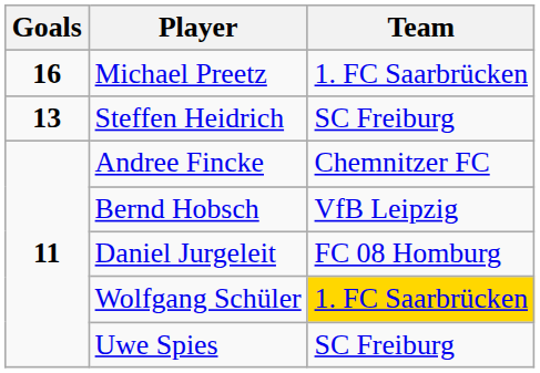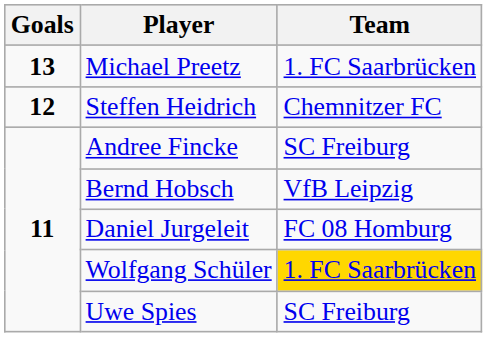 <table class="wikitable">
 <tr>
 <th>Goals</th>
 <th>Player</th>
 <th>Team</th>
 </tr>
 <tr>
-<td rowspan="1" align=center><strong>16</strong></td>
+<td rowspan="1" align=center><strong>13</strong></td>
 <td> <a href='#'>Michael Preetz</a></td>
 <td><a href='#'>1. FC Saarbrücken</a></td>
 </tr>
 <tr>
-<td rowspan="1" align=center><strong>13</strong></td>
+<td rowspan="1" align=center><strong>12</strong></td>
 <td> <a href='#'>Steffen Heidrich</a></td>
-<td><a href='#'>SC Freiburg</a></td>
+<td><a href='#'>Chemnitzer FC</a></td>
 </tr>
 <tr>
 <td rowspan="5" align=center><strong>11</strong></td>
 <td> <a href='#'>Andree Fincke</a></td>
-<td><a href='#'>Chemnitzer FC</a></td>
+<td><a href='#'>SC Freiburg</a></td>
 </tr>
 <tr>
 <td> <a href='#'>Bernd Hobsch</a></td>
 <td><a href='#'>VfB Leipzig</a></td>
 </tr>
 <tr>
 <td> <a href='#'>Daniel Jurgeleit</a></td>
 <td><a href='#'>FC 08 Homburg</a></td>
 </tr>
 <tr>
 <td> <a href='#'>Wolfgang Schüler</a></td>
 <td style="background: gold;"><a href='#'>1. FC Saarbrücken</a></td>
 </tr>
 <tr>
 <td> <a href='#'>Uwe Spies</a></td>
 <td><a href='#'>SC Freiburg</a></td>
 </tr>
 </table>
